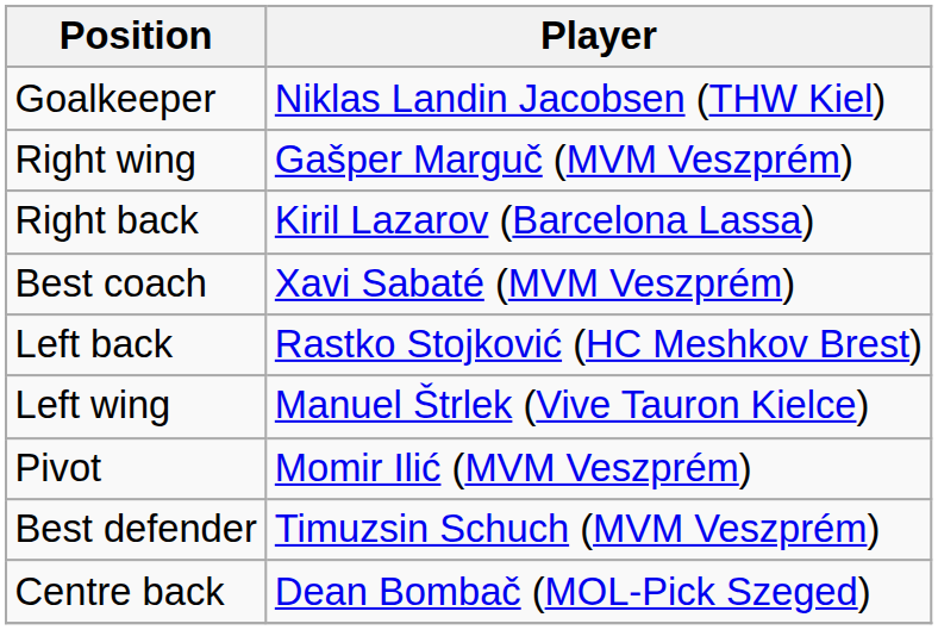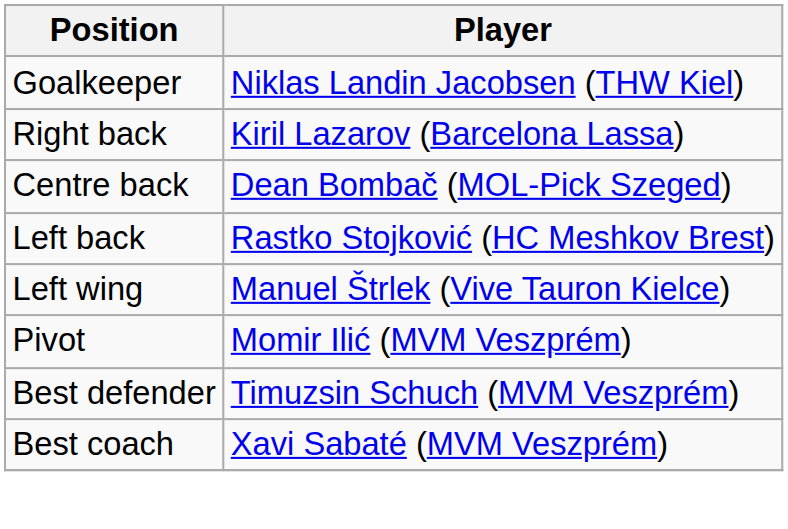 <table class="wikitable">
 <tr>
 <th>Position</th>
 <th>Player</th>
 </tr>
 <tr>
 <td>Goalkeeper</td>
 <td> <a href='#'>Niklas Landin Jacobsen</a> (<a href='#'>THW Kiel</a>)</td>
 </tr>
 <tr>
-<td>Right wing</td>
-<td> <a href='#'>Gašper Marguč</a> (<a href='#'>MVM Veszprém</a>)</td>
-</tr>
-<tr>
 <td>Right back</td>
 <td> <a href='#'>Kiril Lazarov</a> (<a href='#'>Barcelona Lassa</a>)</td>
 </tr>
 <tr>
-<td>Best coach</td>
-<td> <a href='#'>Xavi Sabaté</a> (<a href='#'>MVM Veszprém</a>)</td>
+<td>Centre back</td>
+<td> <a href='#'>Dean Bombač</a> (<a href='#'>MOL-Pick Szeged</a>)</td>
 </tr>
 <tr>
 <td>Left back</td>
 <td> <a href='#'>Rastko Stojković</a> (<a href='#'>HC Meshkov Brest</a>)</td>
 </tr>
 <tr>
 <td>Left wing</td>
 <td> <a href='#'>Manuel Štrlek</a> (<a href='#'>Vive Tauron Kielce</a>)</td>
 </tr>
 <tr>
 <td>Pivot</td>
 <td> <a href='#'>Momir Ilić</a> (<a href='#'>MVM Veszprém</a>)</td>
 </tr>
 <tr>
 <td>Best defender</td>
 <td> <a href='#'>Timuzsin Schuch</a> (<a href='#'>MVM Veszprém</a>)</td>
 </tr>
 <tr>
-<td>Centre back</td>
-<td> <a href='#'>Dean Bombač</a> (<a href='#'>MOL-Pick Szeged</a>)</td>
+<td>Best coach</td>
+<td> <a href='#'>Xavi Sabaté</a> (<a href='#'>MVM Veszprém</a>)</td>
 </tr>
 <tr>
 </tr>
 </table>
